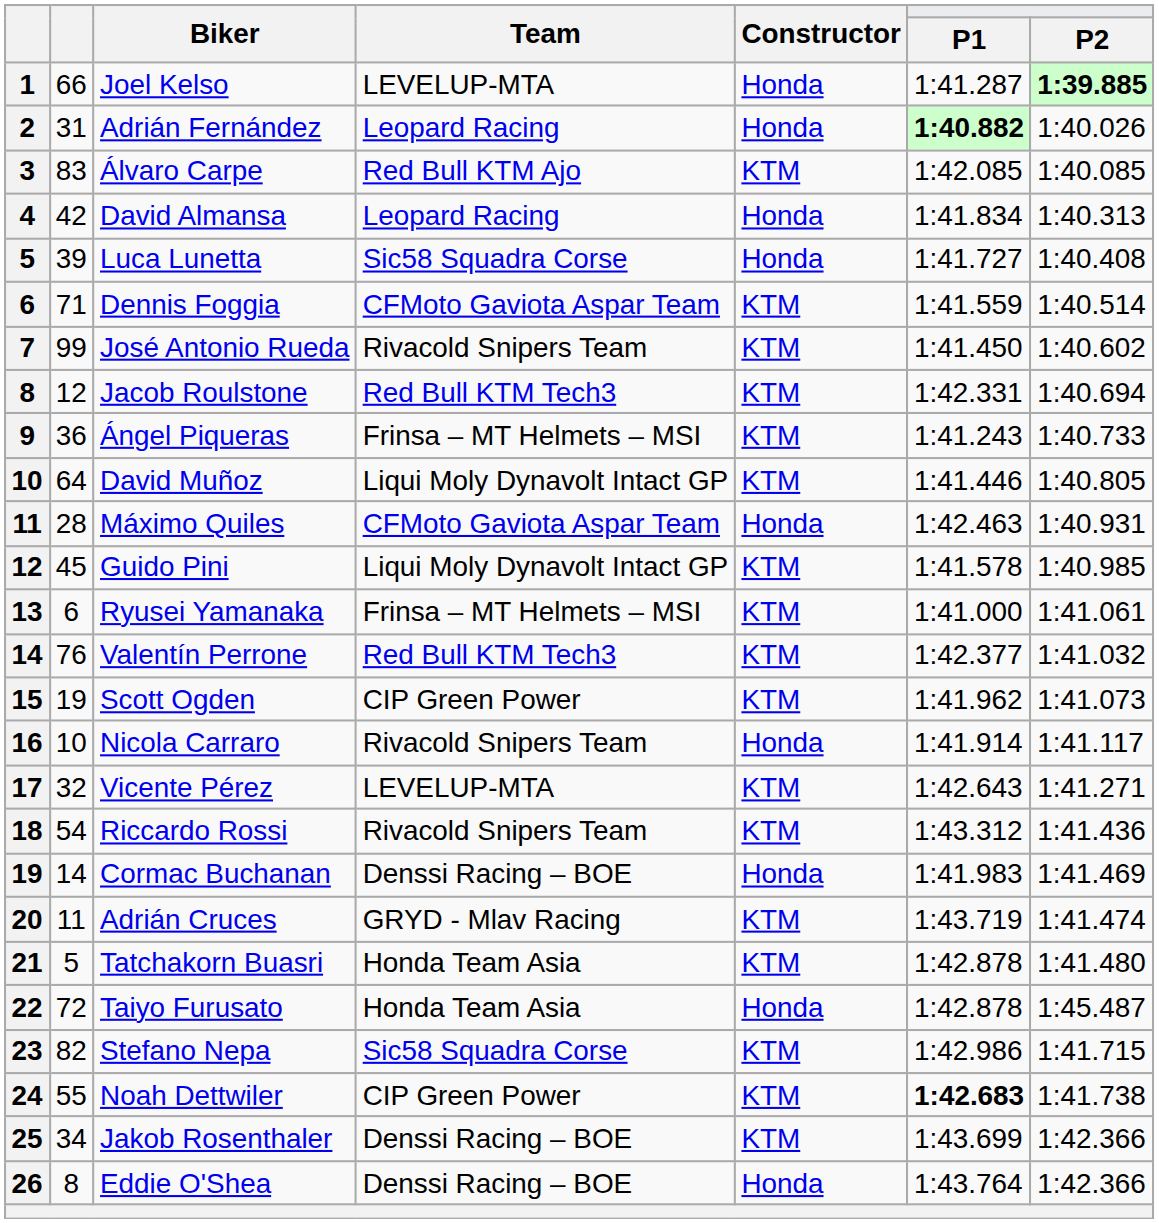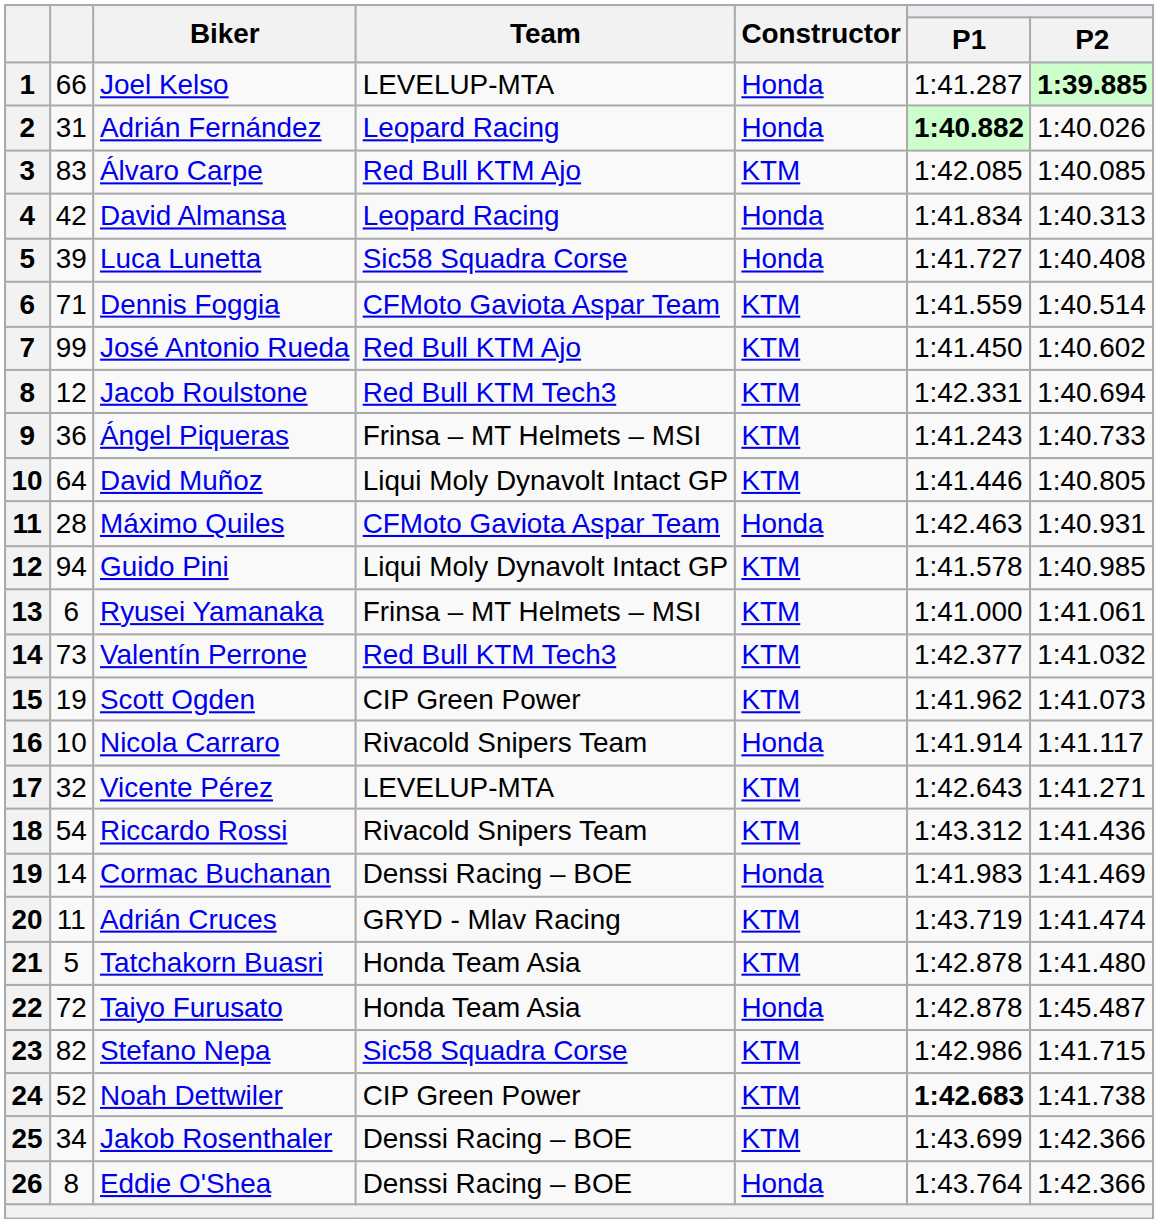 <table class="wikitable sortable" style="font-size: 85%;">
 <tr>
 <th rowspan="2"></th>
 <th rowspan="2"></th>
 <th rowspan="2">Biker</th>
 <th rowspan="2">Team</th>
 <th rowspan="2">Constructor</th>
 <th colspan="3" style="background:#eaecf0; text-align:center;"></th>
 </tr>
 <tr>
 <th scope="col">P1</th>
 <th scope="col">P2</th>
 </tr>
 <tr>
 <th scope="row">1</th>
 <td align="center">66</td>
 <td> <a href='#'>Joel Kelso</a></td>
 <td>LEVELUP-MTA</td>
 <td><a href='#'>Honda</a></td>
 <td>1:41.287</td>
 <td style="background:#ccffcc;"><strong>1:39.885</strong></td>
 </tr>
 <tr>
 <th scope="row">2</th>
 <td align="center">31</td>
 <td> <a href='#'>Adrián Fernández</a></td>
 <td><a href='#'>Leopard Racing</a></td>
 <td><a href='#'>Honda</a></td>
 <td style="background:#ccffcc;"><strong>1:40.882</strong></td>
 <td>1:40.026</td>
 </tr>
 <tr>
 <th scope="row">3</th>
 <td align="center">83</td>
 <td> <a href='#'>Álvaro Carpe</a></td>
 <td><a href='#'>Red Bull KTM Ajo</a></td>
 <td><a href='#'>KTM</a></td>
 <td>1:42.085</td>
 <td>1:40.085</td>
 </tr>
 <tr>
 <th scope="row">4</th>
 <td align="center">42</td>
 <td> <a href='#'>David Almansa</a></td>
 <td><a href='#'>Leopard Racing</a></td>
 <td><a href='#'>Honda</a></td>
 <td>1:41.834</td>
 <td>1:40.313</td>
 </tr>
 <tr>
 <th scope="row">5</th>
 <td align="center">39</td>
 <td> <a href='#'>Luca Lunetta</a></td>
 <td><a href='#'>Sic58 Squadra Corse</a></td>
 <td><a href='#'>Honda</a></td>
 <td>1:41.727</td>
 <td>1:40.408</td>
 </tr>
 <tr>
 <th scope="row">6</th>
 <td align="center">71</td>
 <td> <a href='#'>Dennis Foggia</a></td>
 <td><a href='#'>CFMoto Gaviota Aspar Team</a></td>
 <td><a href='#'>KTM</a></td>
 <td>1:41.559</td>
 <td>1:40.514</td>
 </tr>
 <tr>
 <th scope="row">7</th>
 <td align="center">99</td>
 <td> <a href='#'>José Antonio Rueda</a></td>
-<td>Rivacold Snipers Team</td>
+<td><a href='#'>Red Bull KTM Ajo</a></td>
 <td><a href='#'>KTM</a></td>
 <td>1:41.450</td>
 <td>1:40.602</td>
 </tr>
 <tr>
 <th scope="row">8</th>
 <td align="center">12</td>
 <td> <a href='#'>Jacob Roulstone</a></td>
 <td><a href='#'>Red Bull KTM Tech3</a></td>
 <td><a href='#'>KTM</a></td>
 <td>1:42.331</td>
 <td>1:40.694</td>
 </tr>
 <tr>
 <th scope="row">9</th>
 <td align="center">36</td>
 <td> <a href='#'>Ángel Piqueras</a></td>
 <td>Frinsa – MT Helmets – MSI</td>
 <td><a href='#'>KTM</a></td>
 <td>1:41.243</td>
 <td>1:40.733</td>
 </tr>
 <tr>
 <th scope="row">10</th>
 <td align="center">64</td>
 <td> <a href='#'>David Muñoz</a></td>
 <td>Liqui Moly Dynavolt Intact GP</td>
 <td><a href='#'>KTM</a></td>
 <td>1:41.446</td>
 <td>1:40.805</td>
 </tr>
 <tr>
 <th scope="row">11</th>
 <td align="center">28</td>
 <td> <a href='#'>Máximo Quiles</a></td>
 <td><a href='#'>CFMoto Gaviota Aspar Team</a></td>
 <td><a href='#'>Honda</a></td>
 <td>1:42.463</td>
 <td>1:40.931</td>
 </tr>
 <tr>
 <th scope="row">12</th>
-<td align="center">45</td>
+<td align="center">94</td>
 <td> <a href='#'>Guido Pini</a></td>
 <td>Liqui Moly Dynavolt Intact GP</td>
 <td><a href='#'>KTM</a></td>
 <td>1:41.578</td>
 <td>1:40.985</td>
 </tr>
 <tr>
 <th scope="row">13</th>
 <td align="center">6</td>
 <td> <a href='#'>Ryusei Yamanaka</a></td>
 <td>Frinsa – MT Helmets – MSI</td>
 <td><a href='#'>KTM</a></td>
 <td>1:41.000</td>
 <td>1:41.061</td>
 </tr>
 <tr>
 <th scope="row">14</th>
-<td align="center">76</td>
+<td align="center">73</td>
 <td> <a href='#'>Valentín Perrone</a></td>
 <td><a href='#'>Red Bull KTM Tech3</a></td>
 <td><a href='#'>KTM</a></td>
 <td>1:42.377</td>
 <td>1:41.032</td>
 </tr>
 <tr>
 <th scope="row">15</th>
 <td align="center">19</td>
 <td> <a href='#'>Scott Ogden</a></td>
 <td>CIP Green Power</td>
 <td><a href='#'>KTM</a></td>
 <td>1:41.962</td>
 <td>1:41.073</td>
 </tr>
 <tr>
 <th scope="row">16</th>
 <td align="center">10</td>
 <td> <a href='#'>Nicola Carraro</a></td>
 <td>Rivacold Snipers Team</td>
 <td><a href='#'>Honda</a></td>
 <td>1:41.914</td>
 <td>1:41.117</td>
 </tr>
 <tr>
 <th scope="row">17</th>
 <td align="center">32</td>
 <td> <a href='#'>Vicente Pérez</a></td>
 <td>LEVELUP-MTA</td>
 <td><a href='#'>KTM</a></td>
 <td>1:42.643</td>
 <td>1:41.271</td>
 </tr>
 <tr>
 <th scope="row">18</th>
 <td align="center">54</td>
 <td> <a href='#'>Riccardo Rossi</a></td>
 <td>Rivacold Snipers Team</td>
 <td><a href='#'>KTM</a></td>
 <td>1:43.312</td>
 <td>1:41.436</td>
 </tr>
 <tr>
 <th scope="row">19</th>
 <td align="center">14</td>
 <td> <a href='#'>Cormac Buchanan</a></td>
 <td>Denssi Racing – BOE</td>
 <td><a href='#'>Honda</a></td>
 <td>1:41.983</td>
 <td>1:41.469</td>
 </tr>
 <tr>
 <th scope="row">20</th>
 <td align="center">11</td>
 <td> <a href='#'>Adrián Cruces</a></td>
 <td>GRYD - Mlav Racing</td>
 <td><a href='#'>KTM</a></td>
 <td>1:43.719</td>
 <td>1:41.474</td>
 </tr>
 <tr>
 <th scope="row">21</th>
 <td align="center">5</td>
 <td> <a href='#'>Tatchakorn Buasri</a></td>
 <td>Honda Team Asia</td>
 <td><a href='#'>KTM</a></td>
 <td>1:42.878</td>
 <td>1:41.480</td>
 </tr>
 <tr>
 <th scope="row">22</th>
 <td align="center">72</td>
 <td> <a href='#'>Taiyo Furusato</a></td>
 <td>Honda Team Asia</td>
 <td><a href='#'>Honda</a></td>
 <td>1:42.878</td>
 <td>1:45.487</td>
 </tr>
 <tr>
 <th scope="row">23</th>
 <td align="center">82</td>
 <td> <a href='#'>Stefano Nepa</a></td>
 <td><a href='#'>Sic58 Squadra Corse</a></td>
 <td><a href='#'>KTM</a></td>
 <td>1:42.986</td>
 <td>1:41.715</td>
 </tr>
 <tr>
 <th scope="row">24</th>
-<td align="center">55</td>
+<td align="center">52</td>
 <td> <a href='#'>Noah Dettwiler</a></td>
 <td>CIP Green Power</td>
 <td><a href='#'>KTM</a></td>
 <td><strong>1:42.683</strong></td>
 <td>1:41.738</td>
 </tr>
 <tr>
 <th scope="row">25</th>
 <td align="center">34</td>
 <td> <a href='#'>Jakob Rosenthaler</a></td>
 <td>Denssi Racing – BOE</td>
 <td><a href='#'>KTM</a></td>
 <td>1:43.699</td>
 <td>1:42.366</td>
 </tr>
 <tr>
 <th scope="row">26</th>
 <td align="center">8</td>
 <td> <a href='#'>Eddie O'Shea</a></td>
 <td>Denssi Racing – BOE</td>
 <td><a href='#'>Honda</a></td>
 <td>1:43.764</td>
 <td>1:42.366</td>
 </tr>
 <tr>
 <th colspan="7"></th>
 </tr>
 </table>
